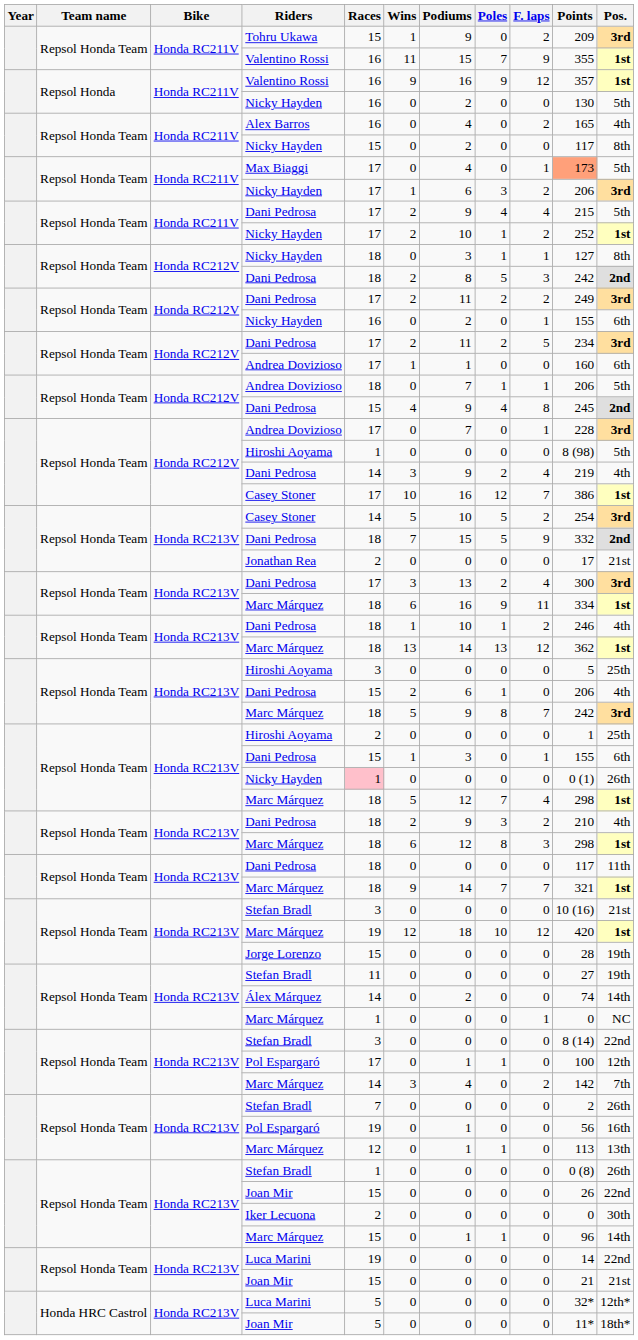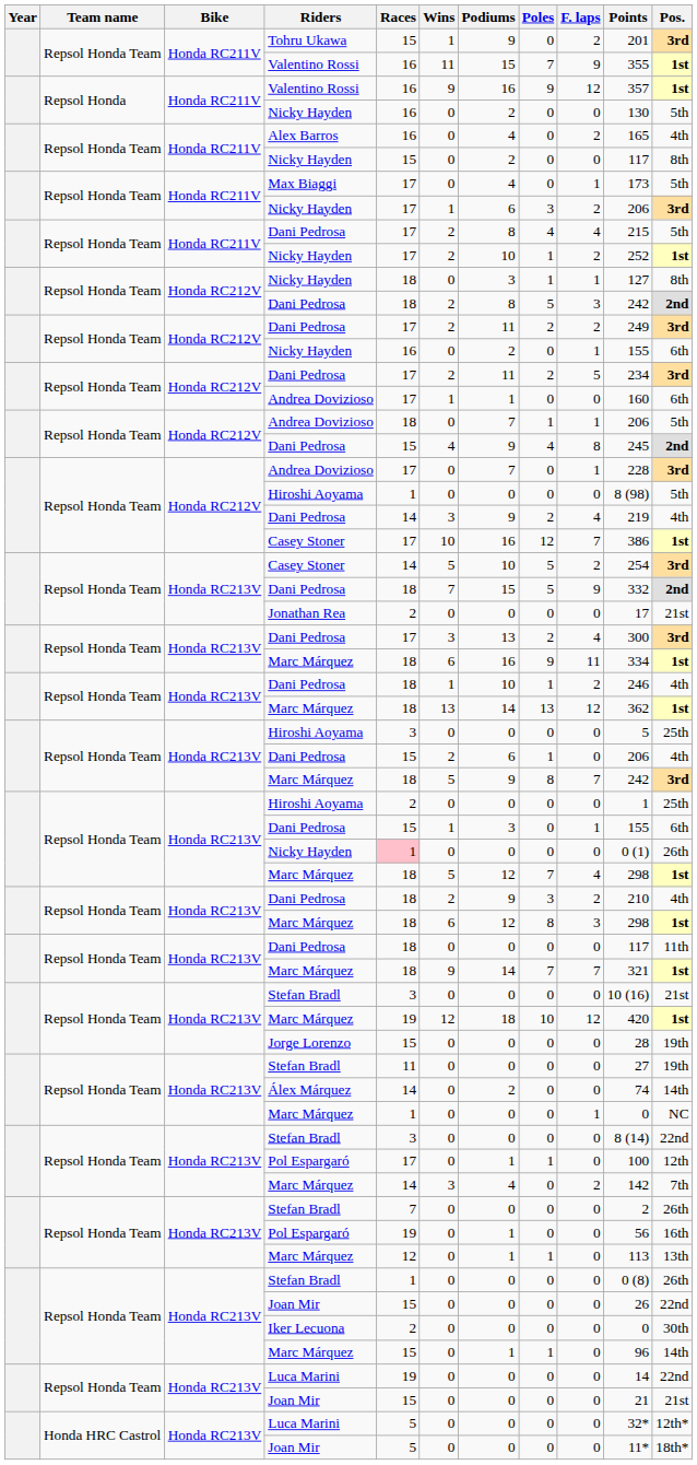 <table class="wikitable" style="text-align:right; font-size:95%;">
 <tr>
 <th scope="col">Year</th>
 <th scope="col">Team name</th>
 <th scope="col">Bike</th>
 <th scope="col">Riders</th>
 <th scope="col">Races</th>
 <th scope="col">Wins</th>
 <th scope="col">Podiums</th>
 <th scope="col"><a href='#'>Poles</a></th>
 <th scope="col"><a href='#'>F. laps</a></th>
 <th scope="col">Points</th>
 <th scope="col">Pos.</th>
 </tr>
 <tr>
 <th rowspan="2"></th>
 <td rowspan="2">Repsol Honda Team</td>
 <td style="text-align:left;" rowspan="2"><a href='#'>Honda RC211V</a></td>
 <td style="text-align:left;"> <a href='#'>Tohru Ukawa</a></td>
 <td>15</td>
 <td>1</td>
 <td>9</td>
 <td>0</td>
 <td>2</td>
-<td>209</td>
+<td>201</td>
 <td style="background:#FFDF9F;"><strong>3rd</strong></td>
 </tr>
 <tr>
 <td style="text-align:left;"> <a href='#'>Valentino Rossi</a></td>
 <td>16</td>
 <td>11</td>
 <td>15</td>
 <td>7</td>
 <td>9</td>
 <td>355</td>
 <td style="background:#FFFFBF;"><strong>1st</strong></td>
 </tr>
 <tr>
 <th rowspan="2"></th>
 <td style="text-align:left;" rowspan="2">Repsol Honda</td>
 <td style="text-align:left;" rowspan="2"><a href='#'>Honda RC211V</a></td>
 <td style="text-align:left;"> <a href='#'>Valentino Rossi</a></td>
 <td>16</td>
 <td>9</td>
 <td>16</td>
 <td>9</td>
 <td>12</td>
 <td>357</td>
 <td style="background:#FFFFBF;"><strong>1st</strong></td>
 </tr>
 <tr>
 <td style="text-align:left;"> <a href='#'>Nicky Hayden</a></td>
 <td>16</td>
 <td>0</td>
 <td>2</td>
 <td>0</td>
 <td>0</td>
 <td>130</td>
 <td>5th</td>
 </tr>
 <tr>
 <th rowspan="2"></th>
 <td rowspan="2">Repsol Honda Team</td>
 <td style="text-align:left;" rowspan="2"><a href='#'>Honda RC211V</a></td>
 <td style="text-align:left;"> <a href='#'>Alex Barros</a></td>
 <td>16</td>
 <td>0</td>
 <td>4</td>
 <td>0</td>
 <td>2</td>
 <td>165</td>
 <td>4th</td>
 </tr>
 <tr>
 <td style="text-align:left;"> <a href='#'>Nicky Hayden</a></td>
 <td>15</td>
 <td>0</td>
 <td>2</td>
 <td>0</td>
 <td>0</td>
 <td>117</td>
 <td>8th</td>
 </tr>
 <tr>
 <th rowspan="2"></th>
 <td rowspan="2">Repsol Honda Team</td>
 <td style="text-align:left;" rowspan="2"><a href='#'>Honda RC211V</a></td>
 <td style="text-align:left;"> <a href='#'>Max Biaggi</a></td>
 <td>17</td>
 <td>0</td>
 <td>4</td>
 <td>0</td>
 <td>1</td>
-<td style="background: lightsalmon;">173</td>
+<td>173</td>
 <td>5th</td>
 </tr>
 <tr>
 <td style="text-align:left;"> <a href='#'>Nicky Hayden</a></td>
 <td>17</td>
 <td>1</td>
 <td>6</td>
 <td>3</td>
 <td>2</td>
 <td>206</td>
 <td style="background:#FFDF9F;"><strong>3rd</strong></td>
 </tr>
 <tr>
 <th rowspan="2"></th>
 <td rowspan="2">Repsol Honda Team</td>
 <td style="text-align:left;" rowspan="2"><a href='#'>Honda RC211V</a></td>
 <td style="text-align:left;"> <a href='#'>Dani Pedrosa</a></td>
 <td>17</td>
 <td>2</td>
-<td>9</td>
+<td>8</td>
 <td>4</td>
 <td>4</td>
 <td>215</td>
 <td>5th</td>
 </tr>
 <tr>
 <td style="text-align:left;"> <a href='#'>Nicky Hayden</a></td>
 <td>17</td>
 <td>2</td>
 <td>10</td>
 <td>1</td>
 <td>2</td>
 <td>252</td>
 <td style="background:#FFFFBF;"><strong>1st</strong></td>
 </tr>
 <tr>
 <th rowspan="2"></th>
 <td rowspan="2">Repsol Honda Team</td>
 <td rowspan="2"><a href='#'>Honda RC212V</a></td>
 <td style="text-align:left;"> <a href='#'>Nicky Hayden</a></td>
 <td>18</td>
 <td>0</td>
 <td>3</td>
 <td>1</td>
 <td>1</td>
 <td>127</td>
 <td>8th</td>
 </tr>
 <tr>
 <td style="text-align:left;"> <a href='#'>Dani Pedrosa</a></td>
 <td>18</td>
 <td>2</td>
 <td>8</td>
 <td>5</td>
 <td>3</td>
 <td>242</td>
 <td style="background:#DFDFDF;"><strong>2nd</strong></td>
 </tr>
 <tr>
 <th rowspan="2"></th>
 <td rowspan="2">Repsol Honda Team</td>
 <td rowspan="2"><a href='#'>Honda RC212V</a></td>
 <td style="text-align:left;"> <a href='#'>Dani Pedrosa</a></td>
 <td>17</td>
 <td>2</td>
 <td>11</td>
 <td>2</td>
 <td>2</td>
 <td>249</td>
 <td style="background:#FFDF9F;"><strong>3rd</strong></td>
 </tr>
 <tr>
 <td style="text-align:left;"> <a href='#'>Nicky Hayden</a></td>
 <td>16</td>
 <td>0</td>
 <td>2</td>
 <td>0</td>
 <td>1</td>
 <td>155</td>
 <td>6th</td>
 </tr>
 <tr>
 <th rowspan="2"></th>
 <td rowspan="2">Repsol Honda Team</td>
 <td rowspan="2"><a href='#'>Honda RC212V</a></td>
 <td style="text-align:left;"> <a href='#'>Dani Pedrosa</a></td>
 <td>17</td>
 <td>2</td>
 <td>11</td>
 <td>2</td>
 <td>5</td>
 <td>234</td>
 <td style="background:#FFDF9F;"><strong>3rd</strong></td>
 </tr>
 <tr>
 <td style="text-align:left;"> <a href='#'>Andrea Dovizioso</a></td>
 <td>17</td>
 <td>1</td>
 <td>1</td>
 <td>0</td>
 <td>0</td>
 <td>160</td>
 <td>6th</td>
 </tr>
 <tr>
 <th rowspan="2"></th>
 <td rowspan="2">Repsol Honda Team</td>
 <td rowspan="2"><a href='#'>Honda RC212V</a></td>
 <td style="text-align:left;"> <a href='#'>Andrea Dovizioso</a></td>
 <td>18</td>
 <td>0</td>
 <td>7</td>
 <td>1</td>
 <td>1</td>
 <td>206</td>
 <td>5th</td>
 </tr>
 <tr>
 <td style="text-align:left;"> <a href='#'>Dani Pedrosa</a></td>
 <td>15</td>
 <td>4</td>
 <td>9</td>
 <td>4</td>
 <td>8</td>
 <td>245</td>
 <td style="background:#DFDFDF;"><strong>2nd</strong></td>
 </tr>
 <tr>
 <th rowspan="4"></th>
 <td rowspan="4">Repsol Honda Team</td>
 <td rowspan="4"><a href='#'>Honda RC212V</a></td>
 <td style="text-align:left;"> <a href='#'>Andrea Dovizioso</a></td>
 <td>17</td>
 <td>0</td>
 <td>7</td>
 <td>0</td>
 <td>1</td>
 <td>228</td>
 <td style="background:#FFDF9F;"><strong>3rd</strong></td>
 </tr>
 <tr>
 <td style="text-align:left;"> <a href='#'>Hiroshi Aoyama</a></td>
 <td>1</td>
 <td>0</td>
 <td>0</td>
 <td>0</td>
 <td>0</td>
 <td>8 (98)</td>
 <td>5th</td>
 </tr>
 <tr>
 <td style="text-align:left;"> <a href='#'>Dani Pedrosa</a></td>
 <td>14</td>
 <td>3</td>
 <td>9</td>
 <td>2</td>
 <td>4</td>
 <td>219</td>
 <td>4th</td>
 </tr>
 <tr>
 <td style="text-align:left;"> <a href='#'>Casey Stoner</a></td>
 <td>17</td>
 <td>10</td>
 <td>16</td>
 <td>12</td>
 <td>7</td>
 <td>386</td>
 <td style="background:#FFFFBF;"><strong>1st</strong></td>
 </tr>
 <tr>
 <th rowspan="3"></th>
 <td rowspan="3">Repsol Honda Team</td>
 <td rowspan="3"><a href='#'>Honda RC213V</a></td>
 <td style="text-align:left;"> <a href='#'>Casey Stoner</a></td>
 <td>14</td>
 <td>5</td>
 <td>10</td>
 <td>5</td>
 <td>2</td>
 <td>254</td>
 <td style="background:#FFDF9F;"><strong>3rd</strong></td>
 </tr>
 <tr>
 <td style="text-align:left;"> <a href='#'>Dani Pedrosa</a></td>
 <td>18</td>
 <td>7</td>
 <td>15</td>
 <td>5</td>
 <td>9</td>
 <td>332</td>
 <td style="background:#DFDFDF;"><strong>2nd</strong></td>
 </tr>
 <tr>
 <td style="text-align:left;"> <a href='#'>Jonathan Rea</a></td>
 <td>2</td>
 <td>0</td>
 <td>0</td>
 <td>0</td>
 <td>0</td>
 <td>17</td>
 <td>21st</td>
 </tr>
 <tr>
 <th rowspan="2"></th>
 <td rowspan="2">Repsol Honda Team</td>
 <td rowspan="2"><a href='#'>Honda RC213V</a></td>
 <td style="text-align:left;"> <a href='#'>Dani Pedrosa</a></td>
 <td>17</td>
 <td>3</td>
 <td>13</td>
 <td>2</td>
 <td>4</td>
 <td>300</td>
 <td style="background:#FFDF9F;"><strong>3rd</strong></td>
 </tr>
 <tr>
 <td style="text-align:left;"> <a href='#'>Marc Márquez</a></td>
 <td>18</td>
 <td>6</td>
 <td>16</td>
 <td>9</td>
 <td>11</td>
 <td>334</td>
 <td style="background:#FFFFBF;"><strong>1st</strong></td>
 </tr>
 <tr>
 <th rowspan="2"></th>
 <td rowspan="2">Repsol Honda Team</td>
 <td rowspan="2"><a href='#'>Honda RC213V</a></td>
 <td style="text-align:left;"> <a href='#'>Dani Pedrosa</a></td>
 <td>18</td>
 <td>1</td>
 <td>10</td>
 <td>1</td>
 <td>2</td>
 <td>246</td>
 <td>4th</td>
 </tr>
 <tr>
 <td style="text-align:left;"> <a href='#'>Marc Márquez</a></td>
 <td>18</td>
 <td>13</td>
 <td>14</td>
 <td>13</td>
 <td>12</td>
 <td>362</td>
 <td style="background:#FFFFBF;"><strong>1st</strong></td>
 </tr>
 <tr>
 <th rowspan="3"></th>
 <td rowspan="3">Repsol Honda Team</td>
 <td rowspan="3"><a href='#'>Honda RC213V</a></td>
 <td style="text-align:left;"> <a href='#'>Hiroshi Aoyama</a></td>
 <td>3</td>
 <td>0</td>
 <td>0</td>
 <td>0</td>
 <td>0</td>
 <td>5</td>
 <td>25th</td>
 </tr>
 <tr>
 <td style="text-align:left;"> <a href='#'>Dani Pedrosa</a></td>
 <td>15</td>
 <td>2</td>
 <td>6</td>
 <td>1</td>
 <td>0</td>
 <td>206</td>
 <td>4th</td>
 </tr>
 <tr>
 <td style="text-align:left;"> <a href='#'>Marc Márquez</a></td>
 <td>18</td>
 <td>5</td>
 <td>9</td>
 <td>8</td>
 <td>7</td>
 <td>242</td>
 <td style="background:#FFDF9F;"><strong>3rd</strong></td>
 </tr>
 <tr>
 <th rowspan="4"></th>
 <td rowspan="4">Repsol Honda Team</td>
 <td rowspan="4"><a href='#'>Honda RC213V</a></td>
 <td style="text-align:left;"> <a href='#'>Hiroshi Aoyama</a></td>
 <td>2</td>
 <td>0</td>
 <td>0</td>
 <td>0</td>
 <td>0</td>
 <td>1</td>
 <td>25th</td>
 </tr>
 <tr>
 <td style="text-align:left;"> <a href='#'>Dani Pedrosa</a></td>
 <td>15</td>
 <td>1</td>
 <td>3</td>
 <td>0</td>
 <td>1</td>
 <td>155</td>
 <td>6th</td>
 </tr>
 <tr>
 <td style="text-align:left;"> <a href='#'>Nicky Hayden</a></td>
 <td style="background: pink;">1</td>
 <td>0</td>
 <td>0</td>
 <td>0</td>
 <td>0</td>
 <td>0 (1)</td>
 <td>26th</td>
 </tr>
 <tr>
 <td style="text-align:left;"> <a href='#'>Marc Márquez</a></td>
 <td>18</td>
 <td>5</td>
 <td>12</td>
 <td>7</td>
 <td>4</td>
 <td>298</td>
 <td style="background:#FFFFBF;"><strong>1st</strong></td>
 </tr>
 <tr>
 <th rowspan="2"></th>
 <td rowspan="2">Repsol Honda Team</td>
 <td rowspan="2"><a href='#'>Honda RC213V</a></td>
 <td style="text-align:left;"> <a href='#'>Dani Pedrosa</a></td>
 <td>18</td>
 <td>2</td>
 <td>9</td>
 <td>3</td>
 <td>2</td>
 <td>210</td>
 <td>4th</td>
 </tr>
 <tr>
 <td style="text-align:left;"> <a href='#'>Marc Márquez</a></td>
 <td>18</td>
 <td>6</td>
 <td>12</td>
 <td>8</td>
 <td>3</td>
 <td>298</td>
 <td style="background:#FFFFBF;"><strong>1st</strong></td>
 </tr>
 <tr>
 <th rowspan="2"></th>
 <td rowspan="2">Repsol Honda Team</td>
 <td rowspan="2"><a href='#'>Honda RC213V</a></td>
 <td style="text-align:left;"> <a href='#'>Dani Pedrosa</a></td>
 <td>18</td>
 <td>0</td>
 <td>0</td>
 <td>0</td>
 <td>0</td>
 <td>117</td>
 <td>11th</td>
 </tr>
 <tr>
 <td style="text-align:left;"> <a href='#'>Marc Márquez</a></td>
 <td>18</td>
 <td>9</td>
 <td>14</td>
 <td>7</td>
 <td>7</td>
 <td>321</td>
 <td style="background:#FFFFBF;"><strong>1st</strong></td>
 </tr>
 <tr>
 <th rowspan="3"></th>
 <td rowspan="3">Repsol Honda Team</td>
 <td rowspan="3"><a href='#'>Honda RC213V</a></td>
 <td style="text-align:left;"> <a href='#'>Stefan Bradl</a></td>
 <td>3</td>
 <td>0</td>
 <td>0</td>
 <td>0</td>
 <td>0</td>
 <td>10 (16)</td>
 <td>21st</td>
 </tr>
 <tr>
 <td style="text-align:left;"> <a href='#'>Marc Márquez</a></td>
 <td>19</td>
 <td>12</td>
 <td>18</td>
 <td>10</td>
 <td>12</td>
 <td>420</td>
 <td style="background:#FFFFBF;"><strong>1st</strong></td>
 </tr>
 <tr>
 <td style="text-align:left;"> <a href='#'>Jorge Lorenzo</a></td>
 <td>15</td>
 <td>0</td>
 <td>0</td>
 <td>0</td>
 <td>0</td>
 <td>28</td>
 <td>19th</td>
 </tr>
 <tr>
 <th rowspan="3"></th>
 <td rowspan="3">Repsol Honda Team</td>
 <td rowspan="3"><a href='#'>Honda RC213V</a></td>
 <td style="text-align:left;"> <a href='#'>Stefan Bradl</a></td>
 <td>11</td>
 <td>0</td>
 <td>0</td>
 <td>0</td>
 <td>0</td>
 <td>27</td>
 <td>19th</td>
 </tr>
 <tr>
 <td style="text-align:left;"> <a href='#'>Álex Márquez</a></td>
 <td>14</td>
 <td>0</td>
 <td>2</td>
 <td>0</td>
 <td>0</td>
 <td>74</td>
 <td>14th</td>
 </tr>
 <tr>
 <td style="text-align:left;"> <a href='#'>Marc Márquez</a></td>
 <td>1</td>
 <td>0</td>
 <td>0</td>
 <td>0</td>
 <td>1</td>
 <td>0</td>
 <td>NC</td>
 </tr>
 <tr>
 <th rowspan="3"></th>
 <td rowspan="3">Repsol Honda Team</td>
 <td rowspan="3"><a href='#'>Honda RC213V</a></td>
 <td style="text-align:left;"> <a href='#'>Stefan Bradl</a></td>
 <td>3</td>
 <td>0</td>
 <td>0</td>
 <td>0</td>
 <td>0</td>
 <td>8 (14)</td>
 <td>22nd</td>
 </tr>
 <tr>
 <td style="text-align:left;"> <a href='#'>Pol Espargaró</a></td>
 <td>17</td>
 <td>0</td>
 <td>1</td>
 <td>1</td>
 <td>0</td>
 <td>100</td>
 <td>12th</td>
 </tr>
 <tr>
 <td style="text-align:left;"> <a href='#'>Marc Márquez</a></td>
 <td>14</td>
 <td>3</td>
 <td>4</td>
 <td>0</td>
 <td>2</td>
 <td>142</td>
 <td>7th</td>
 </tr>
 <tr>
 <th rowspan="3"></th>
 <td style="text-align:left;" rowspan="3">Repsol Honda Team</td>
 <td style="text-align:left;" rowspan="3"><a href='#'>Honda RC213V</a></td>
 <td style="text-align:left;"> <a href='#'>Stefan Bradl</a></td>
 <td>7</td>
 <td>0</td>
 <td>0</td>
 <td>0</td>
 <td>0</td>
 <td>2</td>
 <td>26th</td>
 </tr>
 <tr>
 <td style="text-align:left;"> <a href='#'>Pol Espargaró</a></td>
 <td>19</td>
 <td>0</td>
 <td>1</td>
 <td>0</td>
 <td>0</td>
 <td>56</td>
 <td>16th</td>
 </tr>
 <tr>
 <td style="text-align:left;"> <a href='#'>Marc Márquez</a></td>
 <td>12</td>
 <td>0</td>
 <td>1</td>
 <td>1</td>
 <td>0</td>
 <td>113</td>
 <td>13th</td>
 </tr>
 <tr>
 <th rowspan="4"></th>
 <td style="text-align:left;" rowspan="4">Repsol Honda Team</td>
 <td style="text-align:left;" rowspan="4"><a href='#'>Honda RC213V</a></td>
 <td style="text-align:left;"> <a href='#'>Stefan Bradl</a></td>
 <td>1</td>
 <td>0</td>
 <td>0</td>
 <td>0</td>
 <td>0</td>
 <td>0 (8)</td>
 <td>26th</td>
 </tr>
 <tr>
 <td style="text-align:left;"> <a href='#'>Joan Mir</a></td>
 <td>15</td>
 <td>0</td>
 <td>0</td>
 <td>0</td>
 <td>0</td>
 <td>26</td>
 <td>22nd</td>
 </tr>
 <tr>
 <td style="text-align:left;"> <a href='#'>Iker Lecuona</a></td>
 <td>2</td>
 <td>0</td>
 <td>0</td>
 <td>0</td>
 <td>0</td>
 <td>0</td>
 <td>30th</td>
 </tr>
 <tr>
 <td style="text-align:left;"> <a href='#'>Marc Márquez</a></td>
 <td>15</td>
 <td>0</td>
 <td>1</td>
 <td>1</td>
 <td>0</td>
 <td>96</td>
 <td>14th</td>
 </tr>
 <tr>
 <th rowspan="2"></th>
 <td style="text-align:left;" rowspan="2">Repsol Honda Team</td>
 <td style="text-align:left;" rowspan="2"><a href='#'>Honda RC213V</a></td>
 <td style="text-align:left;"> <a href='#'>Luca Marini</a></td>
 <td>19</td>
 <td>0</td>
 <td>0</td>
 <td>0</td>
 <td>0</td>
 <td>14</td>
 <td>22nd</td>
 </tr>
 <tr>
 <td style="text-align:left;"> <a href='#'>Joan Mir</a></td>
 <td>15</td>
 <td>0</td>
 <td>0</td>
 <td>0</td>
 <td>0</td>
 <td>21</td>
 <td>21st</td>
 </tr>
 <tr>
 <th rowspan="2"></th>
 <td style="text-align:left;" rowspan="2">Honda HRC Castrol</td>
 <td style="text-align:left;" rowspan="2"><a href='#'>Honda RC213V</a></td>
 <td style="text-align:left;"> <a href='#'>Luca Marini</a></td>
 <td>5</td>
 <td>0</td>
 <td>0</td>
 <td>0</td>
 <td>0</td>
 <td>32*</td>
 <td>12th*</td>
 </tr>
 <tr>
 <td style="text-align:left;"> <a href='#'>Joan Mir</a></td>
 <td>5</td>
 <td>0</td>
 <td>0</td>
 <td>0</td>
 <td>0</td>
 <td>11*</td>
 <td>18th*</td>
 </tr>
 </table>
